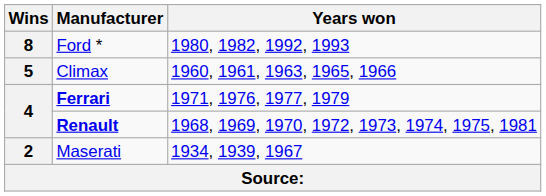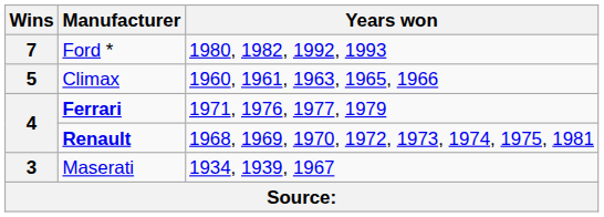 <table class="wikitable" style="font-size: 95%;">
 <tr>
 <th>Wins</th>
 <th>Manufacturer</th>
 <th>Years won</th>
 </tr>
 <tr>
-<th>8</th>
+<th>7</th>
 <td> <a href='#'>Ford</a> *</td>
 <td><a href='#'>1980</a>, <a href='#'>1982</a>, <a href='#'>1992</a>, <a href='#'>1993</a></td>
 </tr>
 <tr>
 <th>5</th>
 <td> <a href='#'>Climax</a></td>
 <td><span><a href='#'>1960</a>, <a href='#'>1961</a>,</span> <a href='#'>1963</a>, <a href='#'>1965</a>, <span><a href='#'>1966</a></span></td>
 </tr>
 <tr>
 <th rowspan="2">4</th>
 <td><strong> <a href='#'>Ferrari</a></strong></td>
 <td><a href='#'>1971</a>, <a href='#'>1976</a>, <a href='#'>1977</a>, <a href='#'>1979</a></td>
 </tr>
 <tr>
 <td><strong> <a href='#'>Renault</a></strong></td>
 <td><a href='#'>1968</a>, <a href='#'>1969</a>, <a href='#'>1970</a>, <a href='#'>1972</a>, <a href='#'>1973</a>, <a href='#'>1974</a>, <a href='#'>1975</a>, <span><a href='#'>1981</a></span></td>
 </tr>
 <tr>
-<th>2</th>
+<th>3</th>
 <td> <a href='#'>Maserati</a></td>
 <td><span><a href='#'>1934</a>, <a href='#'>1939</a></span>, <a href='#'>1967</a></td>
 </tr>
 <tr>
 <th colspan="3">Source:</th>
 </tr>
 </table>
